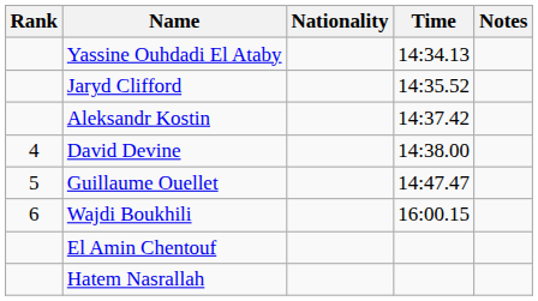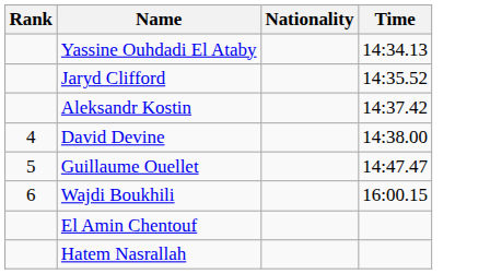 <table class="wikitable sortable" style="text-align:center">
 <tr>
 <th>Rank</th>
 <th>Name</th>
 <th>Nationality</th>
 <th>Time</th>
-<th>Notes</th>
 </tr>
 <tr>
 <td></td>
 <td align="left"><a href='#'>Yassine Ouhdadi El Ataby</a></td>
 <td align="left"></td>
 <td>14:34.13</td>
-<td></td>
 </tr>
 <tr>
 <td></td>
 <td align="left"><a href='#'>Jaryd Clifford</a></td>
 <td align="left"></td>
 <td>14:35.52</td>
-<td></td>
 </tr>
 <tr>
 <td></td>
 <td align="left"><a href='#'>Aleksandr Kostin</a></td>
 <td align="left"></td>
 <td>14:37.42</td>
-<td></td>
 </tr>
 <tr>
 <td>4</td>
 <td align="left"><a href='#'>David Devine</a></td>
 <td align="left"></td>
 <td>14:38.00</td>
-<td></td>
 </tr>
 <tr>
 <td>5</td>
 <td align="left"><a href='#'>Guillaume Ouellet</a></td>
 <td align="left"></td>
 <td>14:47.47</td>
-<td></td>
 </tr>
 <tr>
 <td>6</td>
 <td align="left"><a href='#'>Wajdi Boukhili</a></td>
 <td align="left"></td>
 <td>16:00.15</td>
-<td></td>
 </tr>
 <tr>
 <td></td>
 <td align="left"><a href='#'>El Amin Chentouf</a></td>
 <td align="left"></td>
-<td></td>
 <td></td>
 </tr>
 <tr>
 <td></td>
 <td align="left"><a href='#'>Hatem Nasrallah</a></td>
 <td align="left"></td>
 <td></td>
-<td></td>
 </tr>
 </table>
